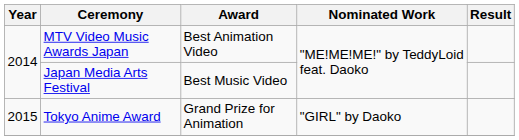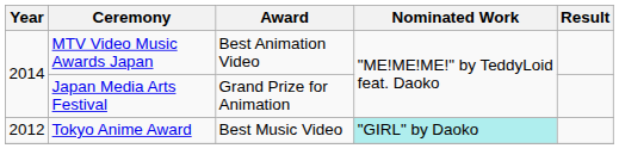 <table class="wikitable">
 <tr>
 <th>Year</th>
 <th>Ceremony</th>
 <th>Award</th>
 <th>Nominated Work</th>
 <th>Result</th>
 </tr>
 <tr>
 <td rowspan="2">2014</td>
 <td><a href='#'>MTV Video Music Awards Japan</a></td>
 <td>Best Animation Video</td>
 <td rowspan="2">"ME!ME!ME!" by TeddyLoid feat. Daoko</td>
 <td></td>
 </tr>
 <tr>
 <td><a href='#'>Japan Media Arts Festival</a></td>
-<td>Best Music Video</td>
+<td>Grand Prize for Animation</td>
 <td></td>
 </tr>
 <tr>
-<td>2015</td>
+<td>2012</td>
 <td><a href='#'>Tokyo Anime Award</a></td>
-<td>Grand Prize for Animation</td>
-<td>"GIRL" by Daoko</td>
+<td>Best Music Video</td>
+<td style="background: paleturquoise;">"GIRL" by Daoko</td>
 <td></td>
 </tr>
 <tr>
 </tr>
 </table>
